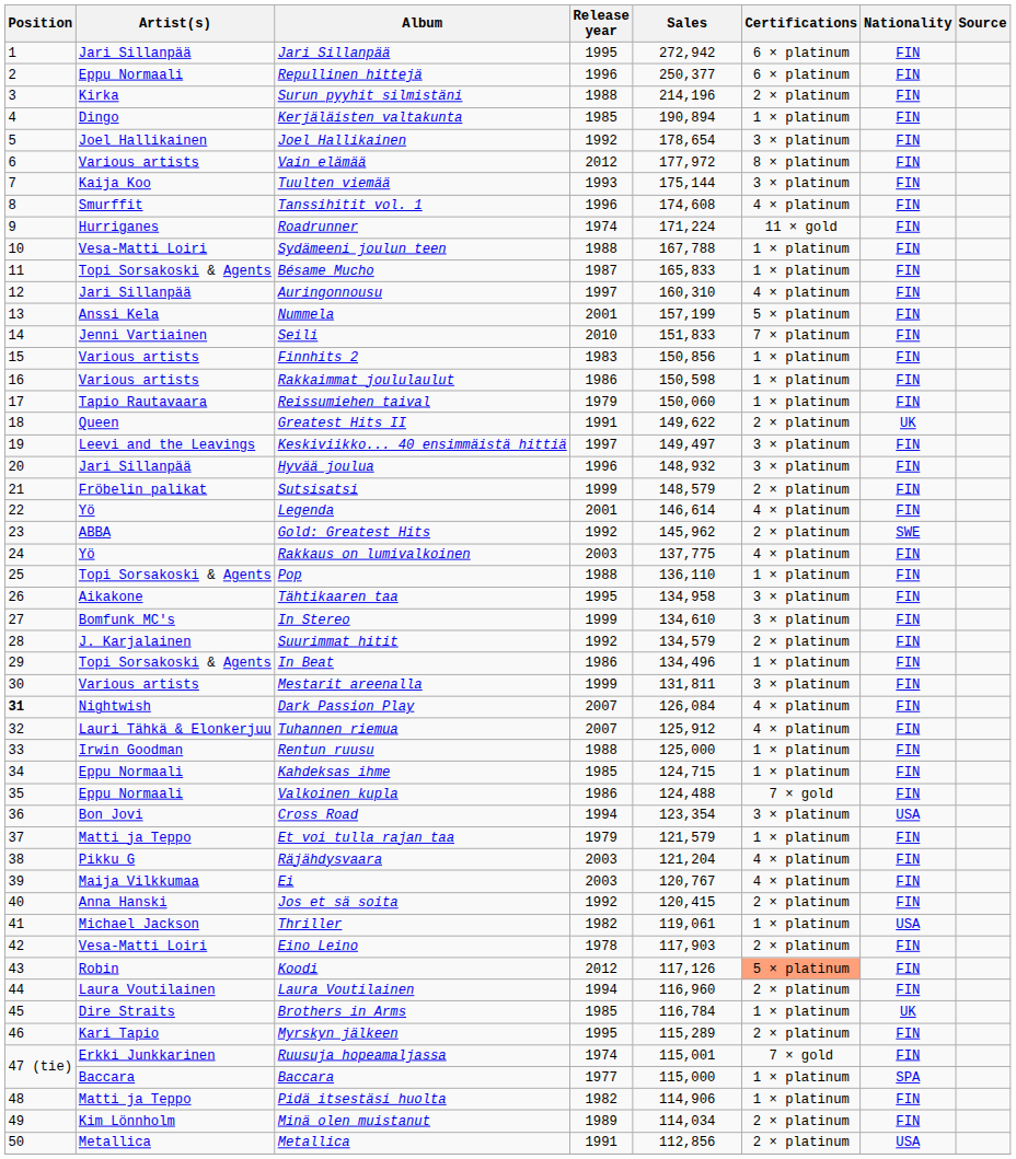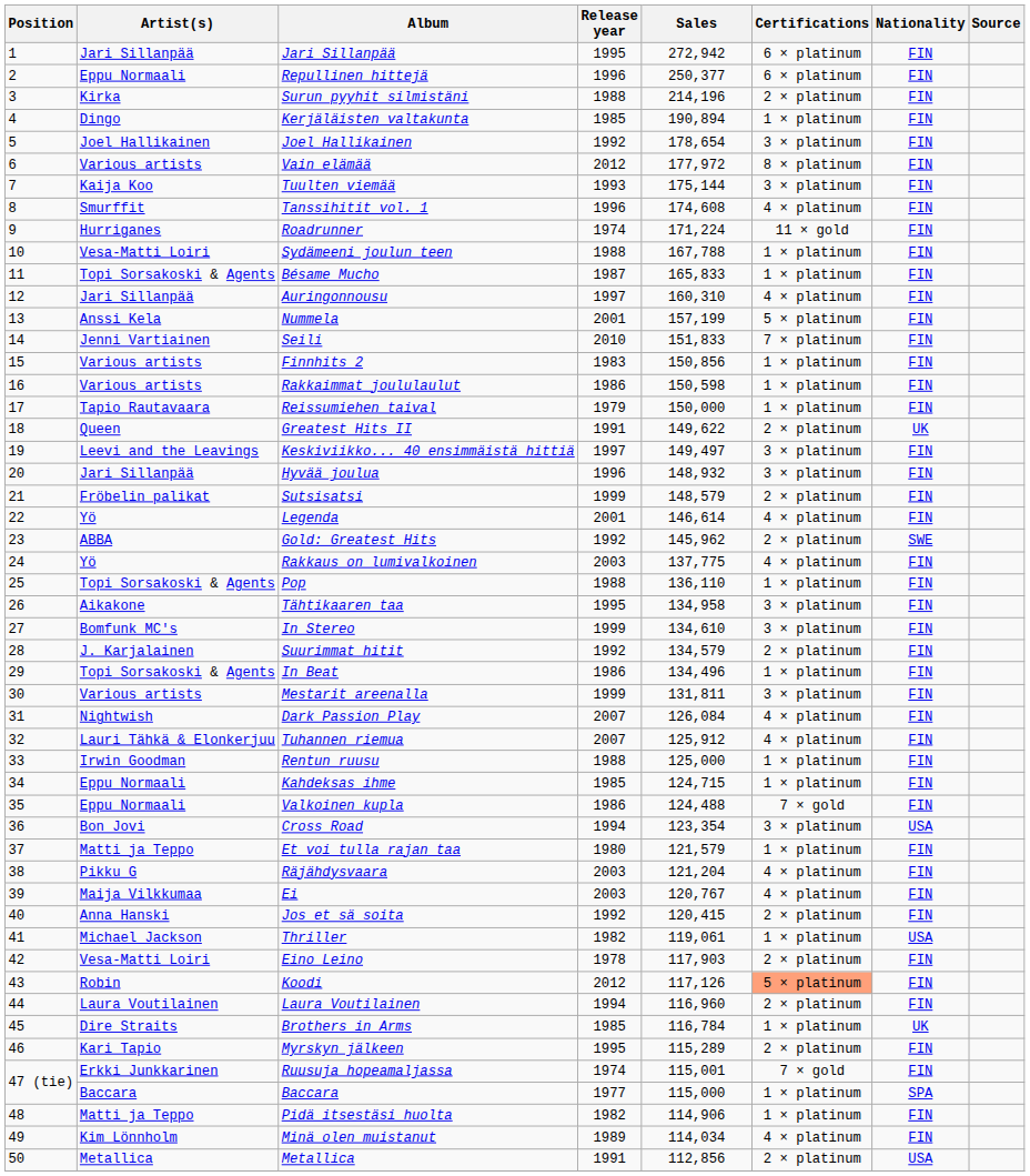 <table class="wikitable sortable">
 <tr>
 <th style="width:30px;">Position</th>
 <th>Artist(s)</th>
 <th>Album</th>
 <th>Release<br>year</th>
 <th style="width:100px;">Sales</th>
 <th style="width:100px;">Certifications</th>
 <th>Nationality</th>
 <th>Source</th>
 </tr>
 <tr>
 <td>1</td>
 <td><a href='#'>Jari Sillanpää</a></td>
 <td><em><a href='#'>Jari Sillanpää</a></em></td>
 <td align="center">1995</td>
 <td align="center">272,942</td>
 <td align="center">6 × platinum</td>
 <td style="text-align:center;"><a href='#'>FIN</a></td>
 <td align="center"></td>
 </tr>
 <tr>
 <td>2</td>
 <td><a href='#'>Eppu Normaali</a></td>
 <td><em><a href='#'>Repullinen hittejä</a></em></td>
 <td align="center">1996</td>
 <td align="center">250,377</td>
 <td align="center">6 × platinum</td>
 <td style="text-align:center;"><a href='#'>FIN</a></td>
 <td align="center"></td>
 </tr>
 <tr>
 <td>3</td>
 <td><a href='#'>Kirka</a></td>
 <td><em><a href='#'>Surun pyyhit silmistäni</a></em></td>
 <td align="center">1988</td>
 <td align="center">214,196</td>
 <td align="center">2 × platinum</td>
 <td style="text-align:center;"><a href='#'>FIN</a></td>
 <td align="center"></td>
 </tr>
 <tr>
 <td>4</td>
 <td><a href='#'>Dingo</a></td>
 <td><em><a href='#'>Kerjäläisten valtakunta</a></em></td>
 <td align="center">1985</td>
 <td align="center">190,894</td>
 <td align="center">1 × platinum</td>
 <td style="text-align:center;"><a href='#'>FIN</a></td>
 <td align="center"></td>
 </tr>
 <tr>
 <td>5</td>
 <td><a href='#'>Joel Hallikainen</a></td>
 <td><em><a href='#'>Joel Hallikainen</a></em></td>
 <td align="center">1992</td>
 <td align="center">178,654</td>
 <td align="center">3 × platinum</td>
 <td style="text-align:center;"><a href='#'>FIN</a></td>
 <td align="center"></td>
 </tr>
 <tr>
 <td>6</td>
 <td><a href='#'>Various artists</a></td>
 <td><em><a href='#'>Vain elämää</a></em></td>
 <td align="center">2012</td>
 <td align="center">177,972</td>
 <td align="center">8 × platinum</td>
 <td style="text-align:center;"><a href='#'>FIN</a></td>
 <td align="center"></td>
 </tr>
 <tr>
 <td>7</td>
 <td><a href='#'>Kaija Koo</a></td>
 <td><em><a href='#'>Tuulten viemää</a></em></td>
 <td align="center">1993</td>
 <td align="center">175,144</td>
 <td align="center">3 × platinum</td>
 <td style="text-align:center;"><a href='#'>FIN</a></td>
 <td align="center"></td>
 </tr>
 <tr>
 <td>8</td>
 <td><a href='#'>Smurffit</a></td>
 <td><em><a href='#'>Tanssihitit vol. 1</a></em></td>
 <td align="center">1996</td>
 <td align="center">174,608</td>
 <td align="center">4 × platinum</td>
 <td style="text-align:center;"><a href='#'>FIN</a></td>
 <td align="center"></td>
 </tr>
 <tr>
 <td>9</td>
 <td><a href='#'>Hurriganes</a></td>
 <td><em><a href='#'>Roadrunner</a></em></td>
 <td align="center">1974</td>
 <td align="center">171,224</td>
 <td align="center">11 × gold</td>
 <td style="text-align:center;"><a href='#'>FIN</a></td>
 <td align="center"></td>
 </tr>
 <tr>
 <td>10</td>
 <td><a href='#'>Vesa-Matti Loiri</a></td>
 <td><em><a href='#'>Sydämeeni joulun teen</a></em></td>
 <td align="center">1988</td>
 <td align="center">167,788</td>
 <td align="center">1 × platinum</td>
 <td style="text-align:center;"><a href='#'>FIN</a></td>
 <td align="center"></td>
 </tr>
 <tr>
 <td>11</td>
 <td><a href='#'>Topi Sorsakoski</a> & <a href='#'>Agents</a></td>
 <td><em><a href='#'>Bésame Mucho</a></em></td>
 <td align="center">1987</td>
 <td align="center">165,833</td>
 <td align="center">1 × platinum</td>
 <td style="text-align:center;"><a href='#'>FIN</a></td>
 <td align="center"></td>
 </tr>
 <tr>
 <td>12</td>
 <td><a href='#'>Jari Sillanpää</a></td>
 <td><em><a href='#'>Auringonnousu</a></em></td>
 <td align="center">1997</td>
 <td align="center">160,310</td>
 <td align="center">4 × platinum</td>
 <td style="text-align:center;"><a href='#'>FIN</a></td>
 <td align="center"></td>
 </tr>
 <tr>
 <td>13</td>
 <td><a href='#'>Anssi Kela</a></td>
 <td><em><a href='#'>Nummela</a></em></td>
 <td align="center">2001</td>
 <td align="center">157,199</td>
 <td align="center">5 × platinum</td>
 <td style="text-align:center;"><a href='#'>FIN</a></td>
 <td align="center"></td>
 </tr>
 <tr>
 <td>14</td>
 <td><a href='#'>Jenni Vartiainen</a></td>
 <td><em><a href='#'>Seili</a></em></td>
 <td align="center">2010</td>
 <td align="center">151,833</td>
 <td align="center">7 × platinum</td>
 <td style="text-align:center;"><a href='#'>FIN</a></td>
 <td align="center"></td>
 </tr>
 <tr>
 <td>15</td>
 <td><a href='#'>Various artists</a></td>
 <td><em><a href='#'>Finnhits 2</a></em></td>
 <td align="center">1983</td>
 <td align="center">150,856</td>
 <td align="center">1 × platinum</td>
 <td style="text-align:center;"><a href='#'>FIN</a></td>
 <td align="center"></td>
 </tr>
 <tr>
 <td>16</td>
 <td><a href='#'>Various artists</a></td>
 <td><em><a href='#'>Rakkaimmat joululaulut</a></em></td>
 <td align="center">1986</td>
 <td align="center">150,598</td>
 <td align="center">1 × platinum</td>
 <td style="text-align:center;"><a href='#'>FIN</a></td>
 <td align="center"></td>
 </tr>
 <tr>
 <td>17</td>
 <td><a href='#'>Tapio Rautavaara</a></td>
 <td><em><a href='#'>Reissumiehen taival</a></em></td>
 <td align="center">1979</td>
-<td align="center">150,060</td>
+<td align="center">150,000</td>
 <td align="center">1 × platinum</td>
 <td style="text-align:center;"><a href='#'>FIN</a></td>
 <td align="center"></td>
 </tr>
 <tr>
 <td>18</td>
 <td><a href='#'>Queen</a></td>
 <td><em><a href='#'>Greatest Hits II</a></em></td>
 <td align="center">1991</td>
 <td align="center">149,622</td>
 <td align="center">2 × platinum</td>
 <td style="text-align:center;"><a href='#'>UK</a></td>
 <td align="center"></td>
 </tr>
 <tr>
 <td>19</td>
 <td><a href='#'>Leevi and the Leavings</a></td>
 <td><em><a href='#'>Keskiviikko... 40 ensimmäistä hittiä</a></em></td>
 <td align="center">1997</td>
 <td align="center">149,497</td>
 <td align="center">3 × platinum</td>
 <td style="text-align:center;"><a href='#'>FIN</a></td>
 <td align="center"></td>
 </tr>
 <tr>
 <td>20</td>
 <td><a href='#'>Jari Sillanpää</a></td>
 <td><em><a href='#'>Hyvää joulua</a></em></td>
 <td align="center">1996</td>
 <td align="center">148,932</td>
 <td align="center">3 × platinum</td>
 <td style="text-align:center;"><a href='#'>FIN</a></td>
 <td align="center"></td>
 </tr>
 <tr>
 <td>21</td>
 <td><a href='#'>Fröbelin palikat</a></td>
 <td><em><a href='#'>Sutsisatsi</a></em></td>
 <td align="center">1999</td>
 <td align="center">148,579</td>
 <td align="center">2 × platinum</td>
 <td style="text-align:center;"><a href='#'>FIN</a></td>
 <td align="center"></td>
 </tr>
 <tr>
 <td>22</td>
 <td><a href='#'>Yö</a></td>
 <td><em><a href='#'>Legenda</a></em></td>
 <td align="center">2001</td>
 <td align="center">146,614</td>
 <td align="center">4 × platinum</td>
 <td style="text-align:center;"><a href='#'>FIN</a></td>
 <td align="center"></td>
 </tr>
 <tr>
 <td>23</td>
 <td><a href='#'>ABBA</a></td>
 <td><em><a href='#'>Gold: Greatest Hits</a></em></td>
 <td align="center">1992</td>
 <td align="center">145,962</td>
 <td align="center">2 × platinum</td>
 <td style="text-align:center;"><a href='#'>SWE</a></td>
 <td align="center"></td>
 </tr>
 <tr>
 <td>24</td>
 <td><a href='#'>Yö</a></td>
 <td><em><a href='#'>Rakkaus on lumivalkoinen</a></em></td>
 <td align="center">2003</td>
 <td align="center">137,775</td>
 <td align="center">4 × platinum</td>
 <td style="text-align:center;"><a href='#'>FIN</a></td>
 <td align="center"></td>
 </tr>
 <tr>
 <td>25</td>
 <td><a href='#'>Topi Sorsakoski</a> & <a href='#'>Agents</a></td>
 <td><em><a href='#'>Pop</a></em></td>
 <td align="center">1988</td>
 <td align="center">136,110</td>
 <td align="center">1 × platinum</td>
 <td style="text-align:center;"><a href='#'>FIN</a></td>
 <td align="center"></td>
 </tr>
 <tr>
 <td>26</td>
 <td><a href='#'>Aikakone</a></td>
 <td><em><a href='#'>Tähtikaaren taa</a></em></td>
 <td align="center">1995</td>
 <td align="center">134,958</td>
 <td align="center">3 × platinum</td>
 <td style="text-align:center;"><a href='#'>FIN</a></td>
 <td align="center"></td>
 </tr>
 <tr>
 <td>27</td>
 <td><a href='#'>Bomfunk MC's</a></td>
 <td><em><a href='#'>In Stereo</a></em></td>
 <td align="center">1999</td>
 <td align="center">134,610</td>
 <td align="center">3 × platinum</td>
 <td style="text-align:center;"><a href='#'>FIN</a></td>
 <td align="center"></td>
 </tr>
 <tr>
 <td>28</td>
 <td><a href='#'>J. Karjalainen</a></td>
 <td><em><a href='#'>Suurimmat hitit</a></em></td>
 <td align="center">1992</td>
 <td align="center">134,579</td>
 <td align="center">2 × platinum</td>
 <td style="text-align:center;"><a href='#'>FIN</a></td>
 <td align="center"></td>
 </tr>
 <tr>
 <td>29</td>
 <td><a href='#'>Topi Sorsakoski</a> & <a href='#'>Agents</a></td>
 <td><em><a href='#'>In Beat</a></em></td>
 <td align="center">1986</td>
 <td align="center">134,496</td>
 <td align="center">1 × platinum</td>
 <td style="text-align:center;"><a href='#'>FIN</a></td>
 <td align="center"></td>
 </tr>
 <tr>
 <td>30</td>
 <td><a href='#'>Various artists</a></td>
 <td><em><a href='#'>Mestarit areenalla</a></em></td>
 <td align="center">1999</td>
 <td align="center">131,811</td>
 <td align="center">3 × platinum</td>
 <td style="text-align:center;"><a href='#'>FIN</a></td>
 <td align="center"></td>
 </tr>
 <tr>
-<td><strong>31</strong></td>
+<td>31</td>
 <td><a href='#'>Nightwish</a></td>
 <td><em><a href='#'>Dark Passion Play</a></em></td>
 <td align="center">2007</td>
 <td align="center">126,084</td>
 <td align="center">4 × platinum</td>
 <td style="text-align:center;"><a href='#'>FIN</a></td>
 <td align="center"></td>
 </tr>
 <tr>
 <td>32</td>
 <td><a href='#'>Lauri Tähkä & Elonkerjuu</a></td>
 <td><em><a href='#'>Tuhannen riemua</a></em></td>
 <td align="center">2007</td>
 <td align="center">125,912</td>
 <td align="center">4 × platinum</td>
 <td style="text-align:center;"><a href='#'>FIN</a></td>
 <td align="center"></td>
 </tr>
 <tr>
 <td>33</td>
 <td><a href='#'>Irwin Goodman</a></td>
 <td><em><a href='#'>Rentun ruusu</a></em></td>
 <td align="center">1988</td>
 <td align="center">125,000</td>
 <td align="center">1 × platinum</td>
 <td style="text-align:center;"><a href='#'>FIN</a></td>
 <td align="center"></td>
 </tr>
 <tr>
 <td>34</td>
 <td><a href='#'>Eppu Normaali</a></td>
 <td><em><a href='#'>Kahdeksas ihme</a></em></td>
 <td align="center">1985</td>
 <td align="center">124,715</td>
 <td align="center">1 × platinum</td>
 <td style="text-align:center;"><a href='#'>FIN</a></td>
 <td align="center"></td>
 </tr>
 <tr>
 <td>35</td>
 <td><a href='#'>Eppu Normaali</a></td>
 <td><em><a href='#'>Valkoinen kupla</a></em></td>
 <td align="center">1986</td>
 <td align="center">124,488</td>
 <td align="center">7 × gold</td>
 <td style="text-align:center;"><a href='#'>FIN</a></td>
 <td align="center"></td>
 </tr>
 <tr>
 <td>36</td>
 <td><a href='#'>Bon Jovi</a></td>
 <td><em><a href='#'>Cross Road</a></em></td>
 <td align="center">1994</td>
 <td align="center">123,354</td>
 <td align="center">3 × platinum</td>
 <td style="text-align:center;"><a href='#'>USA</a></td>
 <td align="center"></td>
 </tr>
 <tr>
 <td>37</td>
 <td><a href='#'>Matti ja Teppo</a></td>
 <td><em><a href='#'>Et voi tulla rajan taa</a></em></td>
-<td align="center">1979</td>
+<td align="center">1980</td>
 <td align="center">121,579</td>
 <td align="center">1 × platinum</td>
 <td style="text-align:center;"><a href='#'>FIN</a></td>
 <td align="center"></td>
 </tr>
 <tr>
 <td>38</td>
 <td><a href='#'>Pikku G</a></td>
 <td><em><a href='#'>Räjähdysvaara</a></em></td>
 <td align="center">2003</td>
 <td align="center">121,204</td>
 <td align="center">4 × platinum</td>
 <td style="text-align:center;"><a href='#'>FIN</a></td>
 <td align="center"></td>
 </tr>
 <tr>
 <td>39</td>
 <td><a href='#'>Maija Vilkkumaa</a></td>
 <td><em><a href='#'>Ei</a></em></td>
 <td align="center">2003</td>
 <td align="center">120,767</td>
 <td align="center">4 × platinum</td>
 <td style="text-align:center;"><a href='#'>FIN</a></td>
 <td align="center"></td>
 </tr>
 <tr>
 <td>40</td>
 <td><a href='#'>Anna Hanski</a></td>
 <td><em><a href='#'>Jos et sä soita</a></em></td>
 <td align="center">1992</td>
 <td align="center">120,415</td>
 <td align="center">2 × platinum</td>
 <td style="text-align:center;"><a href='#'>FIN</a></td>
 <td align="center"></td>
 </tr>
 <tr>
 <td>41</td>
 <td><a href='#'>Michael Jackson</a></td>
 <td><em><a href='#'>Thriller</a></em></td>
 <td align="center">1982</td>
 <td align="center">119,061</td>
 <td align="center">1 × platinum</td>
 <td style="text-align:center;"><a href='#'>USA</a></td>
 <td align="center"></td>
 </tr>
 <tr>
 <td>42</td>
 <td><a href='#'>Vesa-Matti Loiri</a></td>
 <td><em><a href='#'>Eino Leino</a></em></td>
 <td align="center">1978</td>
 <td align="center">117,903</td>
 <td align="center">2 × platinum</td>
 <td style="text-align:center;"><a href='#'>FIN</a></td>
 <td align="center"></td>
 </tr>
 <tr>
 <td>43</td>
 <td><a href='#'>Robin</a></td>
 <td><em><a href='#'>Koodi</a></em></td>
 <td align="center">2012</td>
 <td align="center">117,126</td>
 <td align="center" style="background: lightsalmon;">5 × platinum</td>
 <td style="text-align:center;"><a href='#'>FIN</a></td>
 <td align="center"></td>
 </tr>
 <tr>
 <td>44</td>
 <td><a href='#'>Laura Voutilainen</a></td>
 <td><em><a href='#'>Laura Voutilainen</a></em></td>
 <td align="center">1994</td>
 <td align="center">116,960</td>
 <td align="center">2 × platinum</td>
 <td style="text-align:center;"><a href='#'>FIN</a></td>
 <td align="center"></td>
 </tr>
 <tr>
 <td>45</td>
 <td><a href='#'>Dire Straits</a></td>
 <td><em><a href='#'>Brothers in Arms</a></em></td>
 <td align="center">1985</td>
 <td align="center">116,784</td>
 <td align="center">1 × platinum</td>
 <td style="text-align:center;"><a href='#'>UK</a></td>
 <td align="center"></td>
 </tr>
 <tr>
 <td>46</td>
 <td><a href='#'>Kari Tapio</a></td>
 <td><em><a href='#'>Myrskyn jälkeen</a></em></td>
 <td align="center">1995</td>
 <td align="center">115,289</td>
 <td align="center">2 × platinum</td>
 <td style="text-align:center;"><a href='#'>FIN</a></td>
 <td align="center"></td>
 </tr>
 <tr>
 <td rowspan="2">47 (tie)</td>
 <td><a href='#'>Erkki Junkkarinen</a></td>
 <td><em><a href='#'>Ruusuja hopeamaljassa</a></em></td>
 <td align="center">1974</td>
 <td align="center">115,001</td>
 <td align="center">7 × gold</td>
 <td style="text-align:center;"><a href='#'>FIN</a></td>
 <td align="center"></td>
 </tr>
 <tr>
 <td><a href='#'>Baccara</a></td>
 <td><em><a href='#'>Baccara</a></em></td>
 <td align="center">1977</td>
 <td align="center">115,000</td>
 <td align="center">1 × platinum</td>
 <td style="text-align:center;"><a href='#'>SPA</a></td>
 <td align="center"></td>
 </tr>
 <tr>
 <td>48</td>
 <td><a href='#'>Matti ja Teppo</a></td>
 <td><em><a href='#'>Pidä itsestäsi huolta</a></em></td>
 <td align="center">1982</td>
 <td align="center">114,906</td>
 <td align="center">1 × platinum</td>
 <td style="text-align:center;"><a href='#'>FIN</a></td>
 <td align="center"></td>
 </tr>
 <tr>
 <td>49</td>
 <td><a href='#'>Kim Lönnholm</a></td>
 <td><em><a href='#'>Minä olen muistanut</a></em></td>
 <td align="center">1989</td>
 <td align="center">114,034</td>
-<td align="center">2 × platinum</td>
+<td align="center">4 × platinum</td>
 <td style="text-align:center;"><a href='#'>FIN</a></td>
 <td align="center"></td>
 </tr>
 <tr>
 <td>50</td>
 <td><a href='#'>Metallica</a></td>
 <td><em><a href='#'>Metallica</a></em></td>
 <td align="center">1991</td>
 <td align="center">112,856</td>
 <td align="center">2 × platinum</td>
 <td style="text-align:center;"><a href='#'>USA</a></td>
 <td align="center"></td>
 </tr>
 <tr>
 </tr>
 </table>
